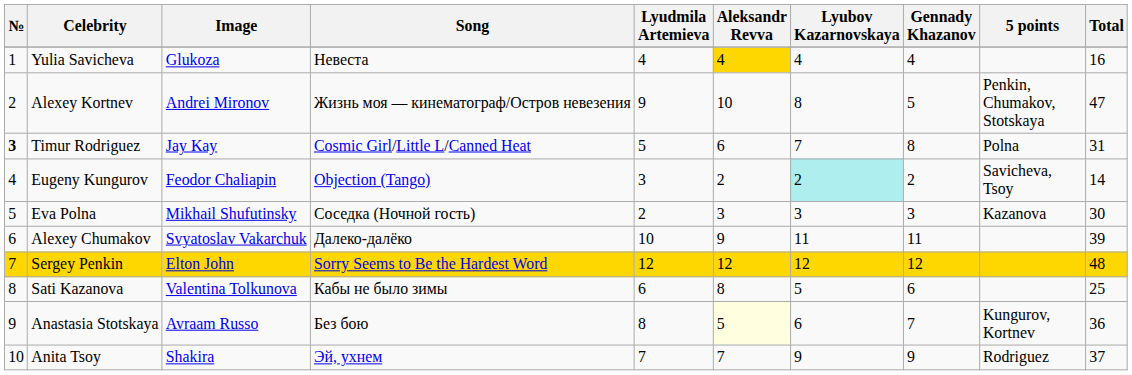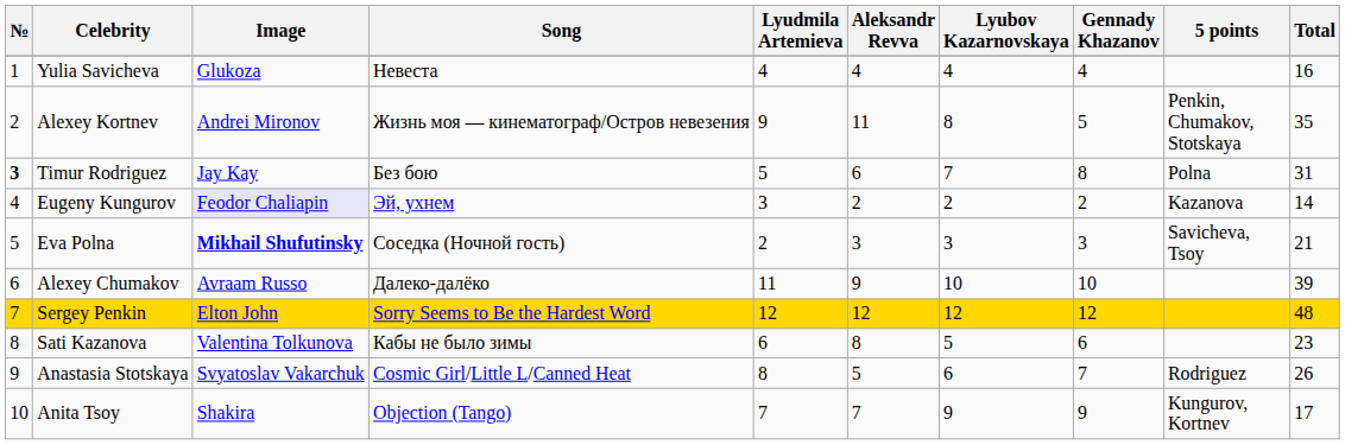 <table class="wikitable sortable">
 <tr>
 <th>№</th>
 <th>Celebrity</th>
 <th>Image</th>
 <th>Song</th>
 <th width=20>Lyudmila Artemieva</th>
 <th width=20>Aleksandr Revva</th>
 <th width=20>Lyubov Kazarnovskaya</th>
 <th width=20>Gennady Khazanov</th>
 <th width=100>5 points</th>
 <th>Total</th>
 </tr>
 <tr>
 </tr>
 <tr>
 <td>1</td>
 <td>Yulia Savicheva</td>
 <td><a href='#'>Glukoza</a></td>
 <td>Невеста</td>
 <td>4</td>
-<td style="background: gold;">4</td>
+<td>4</td>
 <td>4</td>
 <td>4</td>
 <td></td>
 <td>16</td>
 </tr>
 <tr>
 <td>2</td>
 <td>Alexey Kortnev</td>
 <td><a href='#'>Andrei Mironov</a></td>
 <td>Жизнь моя — кинематограф/Остров невезения</td>
 <td>9</td>
-<td>10</td>
+<td>11</td>
 <td>8</td>
 <td>5</td>
 <td>Penkin, Chumakov, Stotskaya</td>
-<td>47</td>
+<td>35</td>
 </tr>
 <tr>
 <td><strong>3</strong></td>
 <td>Timur Rodriguez</td>
 <td><a href='#'>Jay Kay</a></td>
-<td><a href='#'>Cosmic Girl</a>/<a href='#'>Little L</a>/<a href='#'>Canned Heat</a></td>
+<td>Без бою</td>
 <td>5</td>
 <td>6</td>
 <td>7</td>
 <td>8</td>
 <td>Polna</td>
 <td>31</td>
 </tr>
 <tr>
 <td>4</td>
 <td>Eugeny Kungurov</td>
-<td><a href='#'>Feodor Chaliapin</a></td>
-<td><a href='#'>Objection (Tango)</a></td>
+<td style="background: lavender;"><a href='#'>Feodor Chaliapin</a></td>
+<td><a href='#'>Эй, ухнем</a></td>
 <td>3</td>
 <td>2</td>
-<td style="background: paleturquoise;">2</td>
 <td>2</td>
-<td>Savicheva, Tsoy</td>
+<td>2</td>
+<td>Kazanova</td>
 <td>14</td>
 </tr>
 <tr>
 <td>5</td>
 <td>Eva Polna</td>
-<td><a href='#'>Mikhail Shufutinsky</a></td>
+<td><strong><a href='#'>Mikhail Shufutinsky</a></strong></td>
 <td>Соседка (Ночной гость)</td>
 <td>2</td>
 <td>3</td>
 <td>3</td>
 <td>3</td>
-<td>Kazanova</td>
-<td>30</td>
+<td>Savicheva, Tsoy</td>
+<td>21</td>
 </tr>
 <tr>
 <td>6</td>
 <td>Alexey Chumakov</td>
-<td><a href='#'>Svyatoslav Vakarchuk</a></td>
+<td><a href='#'>Avraam Russo</a></td>
 <td>Далеко-далёко</td>
+<td>11</td>
+<td>9</td>
 <td>10</td>
-<td>9</td>
-<td>11</td>
-<td>11</td>
+<td>10</td>
 <td></td>
 <td>39</td>
 </tr>
 <tr style="background: gold">
 <td>7</td>
 <td>Sergey Penkin</td>
 <td><a href='#'>Elton John</a></td>
 <td><a href='#'>Sorry Seems to Be the Hardest Word</a></td>
 <td>12</td>
 <td>12</td>
 <td>12</td>
 <td>12</td>
 <td></td>
 <td>48</td>
 </tr>
 <tr>
 <td>8</td>
 <td>Sati Kazanova</td>
 <td><a href='#'>Valentina Tolkunova</a></td>
 <td>Кабы не было зимы</td>
 <td>6</td>
 <td>8</td>
 <td>5</td>
 <td>6</td>
 <td></td>
-<td>25</td>
+<td>23</td>
 </tr>
 <tr>
 <td>9</td>
 <td>Anastasia Stotskaya</td>
-<td><a href='#'>Avraam Russo</a></td>
-<td>Без бою</td>
+<td><a href='#'>Svyatoslav Vakarchuk</a></td>
+<td><a href='#'>Cosmic Girl</a>/<a href='#'>Little L</a>/<a href='#'>Canned Heat</a></td>
 <td>8</td>
-<td style="background: lightyellow;">5</td>
+<td>5</td>
 <td>6</td>
 <td>7</td>
-<td>Kungurov, Kortnev</td>
-<td>36</td>
+<td>Rodriguez</td>
+<td>26</td>
 </tr>
 <tr>
 <td>10</td>
 <td>Anita Tsoy</td>
 <td><a href='#'>Shakira</a></td>
-<td><a href='#'>Эй, ухнем</a></td>
+<td><a href='#'>Objection (Tango)</a></td>
 <td>7</td>
 <td>7</td>
 <td>9</td>
 <td>9</td>
-<td>Rodriguez</td>
-<td>37</td>
+<td>Kungurov, Kortnev</td>
+<td>17</td>
 </tr>
 </table>
